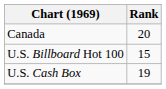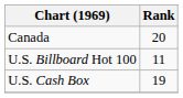 <table class="wikitable sortable">
 <tr>
 <th align="left">Chart (1969)</th>
 <th style="text-align:center;">Rank</th>
 </tr>
 <tr>
 <td>Canada</td>
 <td style="text-align:center;">20</td>
 </tr>
 <tr>
 <td>U.S. <em>Billboard</em> Hot 100</td>
-<td style="text-align:center;">15</td>
+<td style="text-align:center;">11</td>
 </tr>
 <tr>
 <td>U.S. <em>Cash Box</em> </td>
 <td style="text-align:center;">19</td>
 </tr>
 <tr>
 </tr>
 </table>
